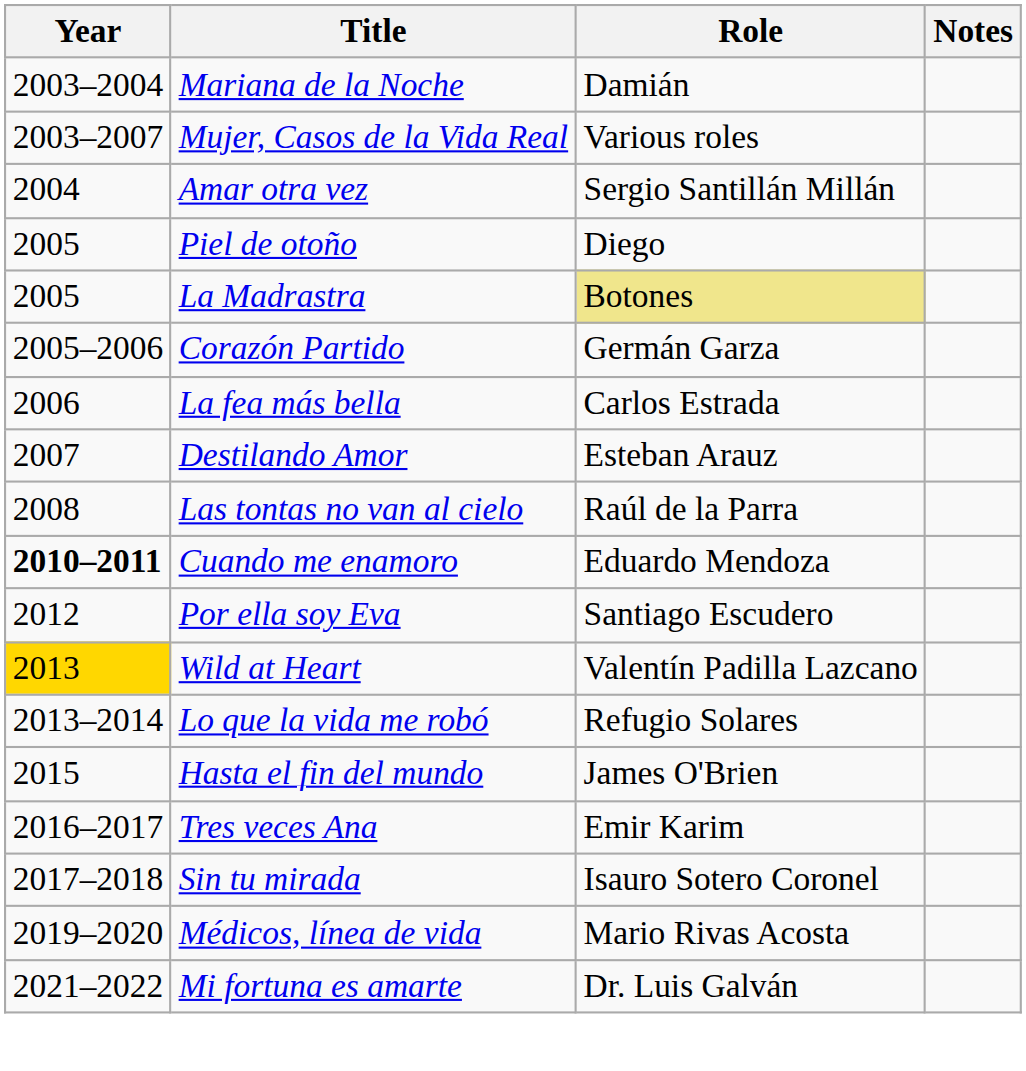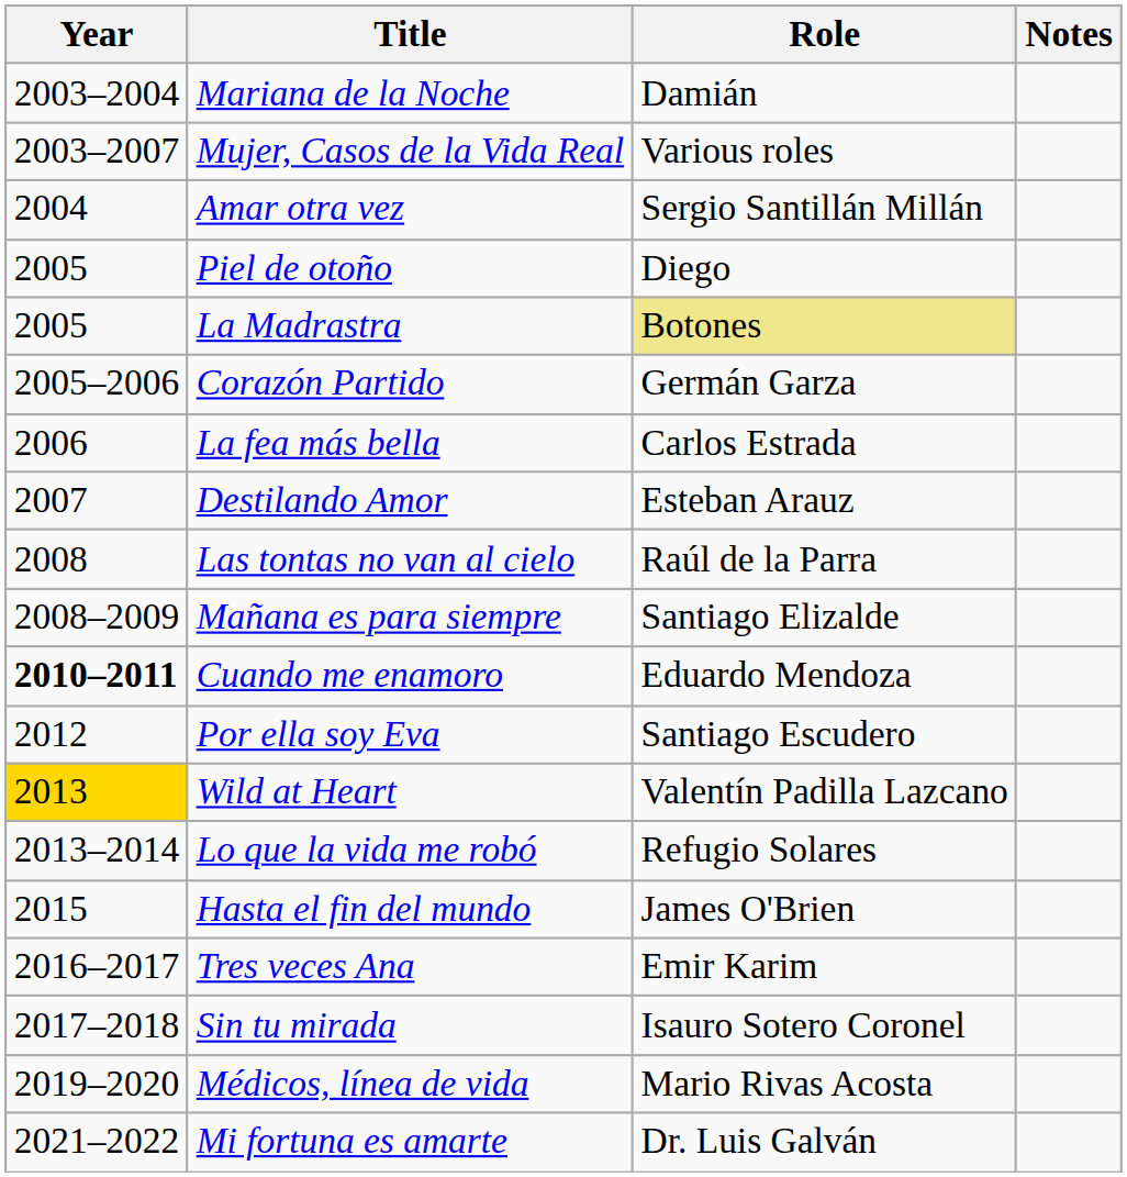 <table class="wikitable sortable">
 <tr>
 <th>Year</th>
 <th>Title</th>
 <th>Role</th>
 <th>Notes</th>
 </tr>
 <tr>
 <td>2003–2004</td>
 <td><em><a href='#'>Mariana de la Noche</a></em></td>
 <td>Damián</td>
 <td></td>
 </tr>
 <tr>
 <td>2003–2007</td>
 <td><em><a href='#'>Mujer, Casos de la Vida Real</a></em></td>
 <td>Various roles</td>
 <td></td>
 </tr>
 <tr>
 <td>2004</td>
 <td><em><a href='#'>Amar otra vez</a></em></td>
 <td>Sergio Santillán Millán</td>
 <td></td>
 </tr>
 <tr>
 <td>2005</td>
 <td><em><a href='#'>Piel de otoño</a></em></td>
 <td>Diego</td>
 <td></td>
 </tr>
 <tr>
 <td>2005</td>
 <td><em><a href='#'>La Madrastra</a></em></td>
 <td style="background: khaki;">Botones</td>
 <td></td>
 </tr>
 <tr>
 <td>2005–2006</td>
 <td><em><a href='#'>Corazón Partido</a></em></td>
 <td>Germán Garza</td>
 <td></td>
 </tr>
 <tr>
 <td>2006</td>
 <td><em><a href='#'>La fea más bella</a></em></td>
 <td>Carlos Estrada</td>
 <td></td>
 </tr>
 <tr>
 <td>2007</td>
 <td><em><a href='#'>Destilando Amor</a></em></td>
 <td>Esteban Arauz</td>
 <td></td>
 </tr>
 <tr>
 <td>2008</td>
 <td><em><a href='#'>Las tontas no van al cielo</a></em></td>
 <td>Raúl de la Parra</td>
 <td></td>
 </tr>
 <tr>
+<td>2008–2009</td>
+<td><em><a href='#'>Mañana es para siempre</a></em></td>
+<td>Santiago Elizalde</td>
+<td></td>
+</tr>
+<tr>
 <td><strong>2010–2011</strong></td>
 <td><em><a href='#'>Cuando me enamoro</a></em></td>
 <td>Eduardo Mendoza</td>
 <td></td>
 </tr>
 <tr>
 <td>2012</td>
 <td><em><a href='#'>Por ella soy Eva</a></em></td>
 <td>Santiago Escudero</td>
 <td></td>
 </tr>
 <tr>
 <td style="background: gold;">2013</td>
 <td><em><a href='#'>Wild at Heart</a></em></td>
 <td>Valentín Padilla Lazcano</td>
 <td></td>
 </tr>
 <tr>
 <td>2013–2014</td>
 <td><em><a href='#'>Lo que la vida me robó</a></em></td>
 <td>Refugio Solares</td>
 <td></td>
 </tr>
 <tr>
 <td>2015</td>
 <td><em><a href='#'>Hasta el fin del mundo</a></em></td>
 <td>James O'Brien</td>
 <td></td>
 </tr>
 <tr>
 <td>2016–2017</td>
 <td><em><a href='#'>Tres veces Ana</a></em></td>
 <td>Emir Karim</td>
 <td></td>
 </tr>
 <tr>
 <td>2017–2018</td>
 <td><em><a href='#'>Sin tu mirada</a></em></td>
 <td>Isauro Sotero Coronel</td>
 <td></td>
 </tr>
 <tr>
 <td>2019–2020</td>
 <td><em><a href='#'>Médicos, línea de vida</a></em></td>
 <td>Mario Rivas Acosta</td>
 <td></td>
 </tr>
 <tr>
 <td>2021–2022</td>
 <td><em><a href='#'>Mi fortuna es amarte</a></em></td>
 <td>Dr. Luis Galván</td>
 <td></td>
 </tr>
 </table>
